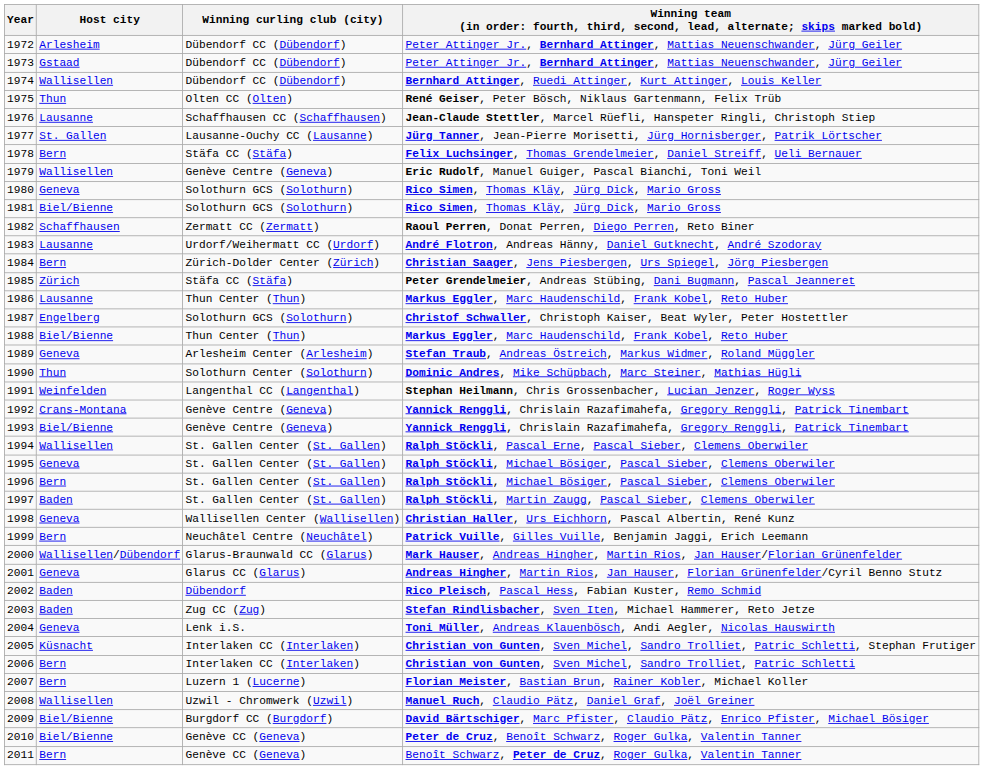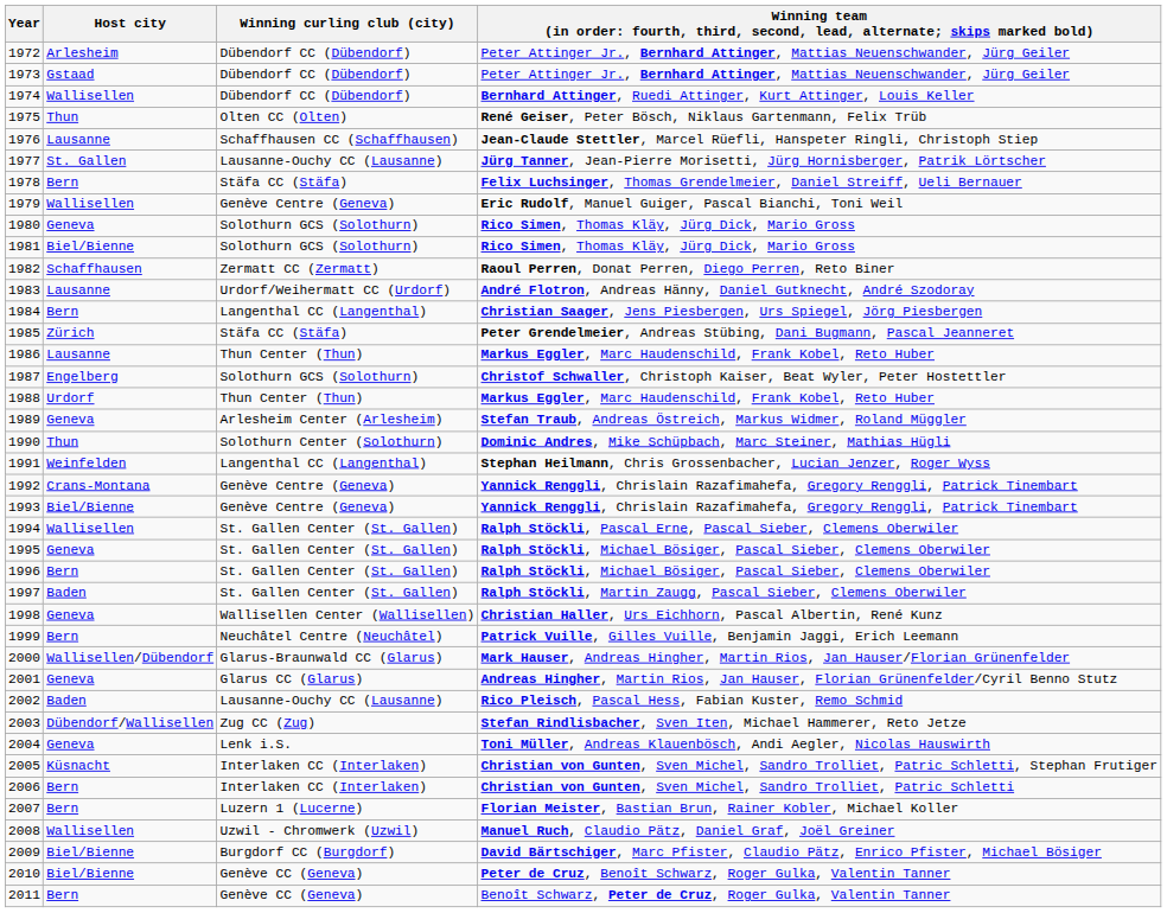 <table class="wikitable" border="1">
 <tr>
 <th scope="col">Year</th>
 <th scope="col">Host city</th>
 <th scope="col">Winning curling club (city)</th>
 <th scope="col">Winning team<br>(in order: fourth, third, second, lead, alternate; <a href='#'>skips</a> marked bold)</th>
 </tr>
 <tr>
 <td>1972</td>
 <td><a href='#'>Arlesheim</a></td>
 <td>Dübendorf CC (<a href='#'>Dübendorf</a>)</td>
 <td><a href='#'>Peter Attinger Jr.</a>, <strong><a href='#'>Bernhard Attinger</a></strong>, <a href='#'>Mattias Neuenschwander</a>, <a href='#'>Jürg Geiler</a></td>
 </tr>
 <tr>
 <td>1973</td>
 <td><a href='#'>Gstaad</a></td>
 <td>Dübendorf CC (<a href='#'>Dübendorf</a>)</td>
 <td><a href='#'>Peter Attinger Jr.</a>, <strong><a href='#'>Bernhard Attinger</a></strong>, <a href='#'>Mattias Neuenschwander</a>, <a href='#'>Jürg Geiler</a></td>
 </tr>
 <tr>
 <td>1974</td>
 <td><a href='#'>Wallisellen</a></td>
 <td>Dübendorf CC (<a href='#'>Dübendorf</a>)</td>
 <td><strong><a href='#'>Bernhard Attinger</a></strong>, <a href='#'>Ruedi Attinger</a>, <a href='#'>Kurt Attinger</a>, <a href='#'>Louis Keller</a></td>
 </tr>
 <tr>
 <td>1975</td>
 <td><a href='#'>Thun</a></td>
 <td>Olten CC (<a href='#'>Olten</a>)</td>
 <td><strong>René Geiser</strong>, Peter Bösch, Niklaus Gartenmann, Felix Trüb</td>
 </tr>
 <tr>
 <td>1976</td>
 <td><a href='#'>Lausanne</a></td>
 <td>Schaffhausen CC (<a href='#'>Schaffhausen</a>)</td>
 <td><strong>Jean-Claude Stettler</strong>, Marcel Rüefli, Hanspeter Ringli, Christoph Stiep</td>
 </tr>
 <tr>
 <td>1977</td>
 <td><a href='#'>St. Gallen</a></td>
 <td>Lausanne-Ouchy CC (<a href='#'>Lausanne</a>)</td>
 <td><strong><a href='#'>Jürg Tanner</a></strong>, Jean-Pierre Morisetti, <a href='#'>Jürg Hornisberger</a>, <a href='#'>Patrik Lörtscher</a></td>
 </tr>
 <tr>
 <td>1978</td>
 <td><a href='#'>Bern</a></td>
 <td>Stäfa CC (<a href='#'>Stäfa</a>)</td>
 <td><strong><a href='#'>Felix Luchsinger</a></strong>, <a href='#'>Thomas Grendelmeier</a>, <a href='#'>Daniel Streiff</a>, <a href='#'>Ueli Bernauer</a></td>
 </tr>
 <tr>
 <td>1979</td>
 <td><a href='#'>Wallisellen</a></td>
 <td>Genève Centre (<a href='#'>Geneva</a>)</td>
 <td><strong>Eric Rudolf</strong>, Manuel Guiger, Pascal Bianchi, Toni Weil</td>
 </tr>
 <tr>
 <td>1980</td>
 <td><a href='#'>Geneva</a></td>
 <td>Solothurn GCS (<a href='#'>Solothurn</a>)</td>
 <td><strong><a href='#'>Rico Simen</a></strong>, <a href='#'>Thomas Kläy</a>, <a href='#'>Jürg Dick</a>, <a href='#'>Mario Gross</a></td>
 </tr>
 <tr>
 <td>1981</td>
 <td><a href='#'>Biel/Bienne</a></td>
 <td>Solothurn GCS (<a href='#'>Solothurn</a>)</td>
 <td><strong><a href='#'>Rico Simen</a></strong>, <a href='#'>Thomas Kläy</a>, <a href='#'>Jürg Dick</a>, <a href='#'>Mario Gross</a></td>
 </tr>
 <tr>
 <td>1982</td>
 <td><a href='#'>Schaffhausen</a></td>
 <td>Zermatt CC (<a href='#'>Zermatt</a>)</td>
 <td><strong>Raoul Perren</strong>, Donat Perren, <a href='#'>Diego Perren</a>, Reto Biner</td>
 </tr>
 <tr>
 <td>1983</td>
 <td><a href='#'>Lausanne</a></td>
 <td>Urdorf/Weihermatt CC (<a href='#'>Urdorf</a>)</td>
 <td><strong><a href='#'>André Flotron</a></strong>, Andreas Hänny, <a href='#'>Daniel Gutknecht</a>, <a href='#'>André Szodoray</a></td>
 </tr>
 <tr>
 <td>1984</td>
 <td><a href='#'>Bern</a></td>
-<td>Zürich-Dolder Center (<a href='#'>Zürich</a>)</td>
+<td>Langenthal CC (<a href='#'>Langenthal</a>)</td>
 <td><strong><a href='#'>Christian Saager</a></strong>, <a href='#'>Jens Piesbergen</a>, <a href='#'>Urs Spiegel</a>, <a href='#'>Jörg Piesbergen</a></td>
 </tr>
 <tr>
 <td>1985</td>
 <td><a href='#'>Zürich</a></td>
 <td>Stäfa CC (<a href='#'>Stäfa</a>)</td>
 <td><strong>Peter Grendelmeier</strong>, Andreas Stübing, <a href='#'>Dani Bugmann</a>, <a href='#'>Pascal Jeanneret</a></td>
 </tr>
 <tr>
 <td>1986</td>
 <td><a href='#'>Lausanne</a></td>
 <td>Thun Center (<a href='#'>Thun</a>)</td>
 <td><strong><a href='#'>Markus Eggler</a></strong>, <a href='#'>Marc Haudenschild</a>, <a href='#'>Frank Kobel</a>, <a href='#'>Reto Huber</a></td>
 </tr>
 <tr>
 <td>1987</td>
 <td><a href='#'>Engelberg</a></td>
 <td>Solothurn GCS (<a href='#'>Solothurn</a>)</td>
 <td><strong><a href='#'>Christof Schwaller</a></strong>, Christoph Kaiser, Beat Wyler, Peter Hostettler</td>
 </tr>
 <tr>
 <td>1988</td>
-<td><a href='#'>Biel/Bienne</a></td>
+<td><a href='#'>Urdorf</a></td>
 <td>Thun Center (<a href='#'>Thun</a>)</td>
 <td><strong><a href='#'>Markus Eggler</a></strong>, <a href='#'>Marc Haudenschild</a>, <a href='#'>Frank Kobel</a>, <a href='#'>Reto Huber</a></td>
 </tr>
 <tr>
 <td>1989</td>
 <td><a href='#'>Geneva</a></td>
 <td>Arlesheim Center (<a href='#'>Arlesheim</a>)</td>
 <td><strong><a href='#'>Stefan Traub</a></strong>, <a href='#'>Andreas Östreich</a>, <a href='#'>Markus Widmer</a>, <a href='#'>Roland Müggler</a></td>
 </tr>
 <tr>
 <td>1990</td>
 <td><a href='#'>Thun</a></td>
 <td>Solothurn Center (<a href='#'>Solothurn</a>)</td>
 <td><strong><a href='#'>Dominic Andres</a></strong>, <a href='#'>Mike Schüpbach</a>, <a href='#'>Marc Steiner</a>, <a href='#'>Mathias Hügli</a></td>
 </tr>
 <tr>
 <td>1991</td>
 <td><a href='#'>Weinfelden</a></td>
 <td>Langenthal CC (<a href='#'>Langenthal</a>)</td>
 <td><strong>Stephan Heilmann</strong>, Chris Grossenbacher, <a href='#'>Lucian Jenzer</a>, <a href='#'>Roger Wyss</a></td>
 </tr>
 <tr>
 <td>1992</td>
 <td><a href='#'>Crans-Montana</a></td>
 <td>Genève Centre (<a href='#'>Geneva</a>)</td>
 <td><strong><a href='#'>Yannick Renggli</a></strong>, Chrislain Razafimahefa, <a href='#'>Gregory Renggli</a>, <a href='#'>Patrick Tinembart</a></td>
 </tr>
 <tr>
 <td>1993</td>
 <td><a href='#'>Biel/Bienne</a></td>
 <td>Genève Centre (<a href='#'>Geneva</a>)</td>
 <td><strong><a href='#'>Yannick Renggli</a></strong>, Chrislain Razafimahefa, <a href='#'>Gregory Renggli</a>, <a href='#'>Patrick Tinembart</a></td>
 </tr>
 <tr>
 <td>1994</td>
 <td><a href='#'>Wallisellen</a></td>
 <td>St. Gallen Center (<a href='#'>St. Gallen</a>)</td>
 <td><strong><a href='#'>Ralph Stöckli</a></strong>, <a href='#'>Pascal Erne</a>, <a href='#'>Pascal Sieber</a>, <a href='#'>Clemens Oberwiler</a></td>
 </tr>
 <tr>
 <td>1995</td>
 <td><a href='#'>Geneva</a></td>
 <td>St. Gallen Center (<a href='#'>St. Gallen</a>)</td>
 <td><strong><a href='#'>Ralph Stöckli</a></strong>, <a href='#'>Michael Bösiger</a>, <a href='#'>Pascal Sieber</a>, <a href='#'>Clemens Oberwiler</a></td>
 </tr>
 <tr>
 <td>1996</td>
 <td><a href='#'>Bern</a></td>
 <td>St. Gallen Center (<a href='#'>St. Gallen</a>)</td>
 <td><strong><a href='#'>Ralph Stöckli</a></strong>, <a href='#'>Michael Bösiger</a>, <a href='#'>Pascal Sieber</a>, <a href='#'>Clemens Oberwiler</a></td>
 </tr>
 <tr>
 <td>1997</td>
 <td><a href='#'>Baden</a></td>
 <td>St. Gallen Center (<a href='#'>St. Gallen</a>)</td>
 <td><strong><a href='#'>Ralph Stöckli</a></strong>, <a href='#'>Martin Zaugg</a>, <a href='#'>Pascal Sieber</a>, <a href='#'>Clemens Oberwiler</a></td>
 </tr>
 <tr>
 <td>1998</td>
 <td><a href='#'>Geneva</a></td>
 <td>Wallisellen Center (<a href='#'>Wallisellen</a>)</td>
 <td><strong><a href='#'>Christian Haller</a></strong>, <a href='#'>Urs Eichhorn</a>, Pascal Albertin, René Kunz</td>
 </tr>
 <tr>
 <td>1999</td>
 <td><a href='#'>Bern</a></td>
 <td>Neuchâtel Centre (<a href='#'>Neuchâtel</a>)</td>
 <td><strong><a href='#'>Patrick Vuille</a></strong>, <a href='#'>Gilles Vuille</a>, Benjamin Jaggi, Erich Leemann</td>
 </tr>
 <tr>
 <td>2000</td>
 <td><a href='#'>Wallisellen</a>/<a href='#'>Dübendorf</a></td>
 <td>Glarus-Braunwald CC (<a href='#'>Glarus</a>)</td>
 <td><strong><a href='#'>Mark Hauser</a></strong>, <a href='#'>Andreas Hingher</a>, <a href='#'>Martin Rios</a>, <a href='#'>Jan Hauser</a>/<a href='#'>Florian Grünenfelder</a></td>
 </tr>
 <tr>
 <td>2001</td>
 <td><a href='#'>Geneva</a></td>
 <td>Glarus CC (<a href='#'>Glarus</a>)</td>
 <td><strong><a href='#'>Andreas Hingher</a></strong>, <a href='#'>Martin Rios</a>, <a href='#'>Jan Hauser</a>, <a href='#'>Florian Grünenfelder</a>/Cyril Benno Stutz</td>
 </tr>
 <tr>
 <td>2002</td>
 <td><a href='#'>Baden</a></td>
-<td><a href='#'>Dübendorf</a></td>
+<td>Lausanne-Ouchy CC (<a href='#'>Lausanne</a>)</td>
 <td><strong><a href='#'>Rico Pleisch</a></strong>, <a href='#'>Pascal Hess</a>, Fabian Kuster, <a href='#'>Remo Schmid</a></td>
 </tr>
 <tr>
 <td>2003</td>
-<td><a href='#'>Baden</a></td>
+<td><a href='#'>Dübendorf</a>/<a href='#'>Wallisellen</a></td>
 <td>Zug CC (<a href='#'>Zug</a>)</td>
 <td><strong><a href='#'>Stefan Rindlisbacher</a></strong>, <a href='#'>Sven Iten</a>, Michael Hammerer, Reto Jetze</td>
 </tr>
 <tr>
 <td>2004</td>
 <td><a href='#'>Geneva</a></td>
 <td>Lenk i.S.</td>
 <td><strong><a href='#'>Toni Müller</a></strong>, <a href='#'>Andreas Klauenbösch</a>, Andi Aegler, <a href='#'>Nicolas Hauswirth</a></td>
 </tr>
 <tr>
 <td>2005</td>
 <td><a href='#'>Küsnacht</a></td>
 <td>Interlaken CC (<a href='#'>Interlaken</a>)</td>
 <td><strong><a href='#'>Christian von Gunten</a></strong>, <a href='#'>Sven Michel</a>, <a href='#'>Sandro Trolliet</a>, <a href='#'>Patric Schletti</a>, Stephan Frutiger</td>
 </tr>
 <tr>
 <td>2006</td>
 <td><a href='#'>Bern</a></td>
 <td>Interlaken CC (<a href='#'>Interlaken</a>)</td>
 <td><strong><a href='#'>Christian von Gunten</a></strong>, <a href='#'>Sven Michel</a>, <a href='#'>Sandro Trolliet</a>, <a href='#'>Patric Schletti</a></td>
 </tr>
 <tr>
 <td>2007</td>
 <td><a href='#'>Bern</a></td>
 <td>Luzern 1 (<a href='#'>Lucerne</a>)</td>
 <td><strong><a href='#'>Florian Meister</a></strong>, <a href='#'>Bastian Brun</a>, <a href='#'>Rainer Kobler</a>, Michael Koller</td>
 </tr>
 <tr>
 <td>2008</td>
 <td><a href='#'>Wallisellen</a></td>
 <td>Uzwil - Chromwerk (<a href='#'>Uzwil</a>)</td>
 <td><strong><a href='#'>Manuel Ruch</a></strong>, <a href='#'>Claudio Pätz</a>, <a href='#'>Daniel Graf</a>, <a href='#'>Joël Greiner</a></td>
 </tr>
 <tr>
 <td>2009</td>
 <td><a href='#'>Biel/Bienne</a></td>
 <td>Burgdorf CC (<a href='#'>Burgdorf</a>)</td>
 <td><strong><a href='#'>David Bärtschiger</a></strong>, <a href='#'>Marc Pfister</a>, <a href='#'>Claudio Pätz</a>, <a href='#'>Enrico Pfister</a>, <a href='#'>Michael Bösiger</a></td>
 </tr>
 <tr>
 <td>2010</td>
 <td><a href='#'>Biel/Bienne</a></td>
 <td>Genève CC (<a href='#'>Geneva</a>)</td>
 <td><strong><a href='#'>Peter de Cruz</a></strong>, <a href='#'>Benoît Schwarz</a>, <a href='#'>Roger Gulka</a>, <a href='#'>Valentin Tanner</a></td>
 </tr>
 <tr>
 <td>2011</td>
 <td><a href='#'>Bern</a></td>
 <td>Genève CC (<a href='#'>Geneva</a>)</td>
 <td><a href='#'>Benoît Schwarz</a>, <strong><a href='#'>Peter de Cruz</a></strong>, <a href='#'>Roger Gulka</a>, <a href='#'>Valentin Tanner</a></td>
 </tr>
 </table>
